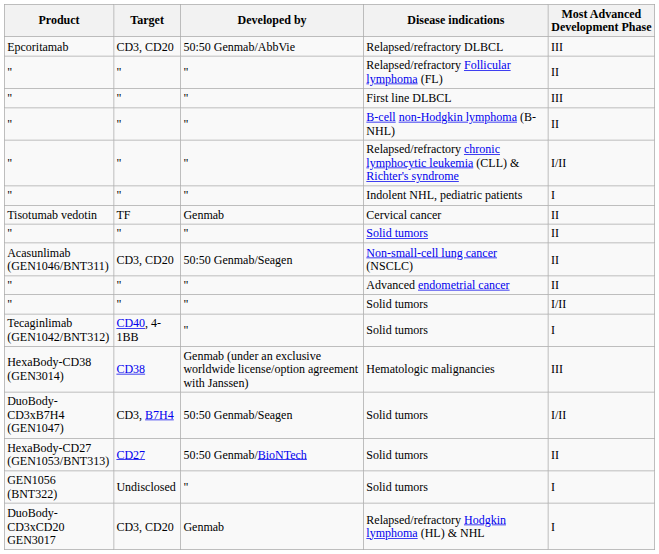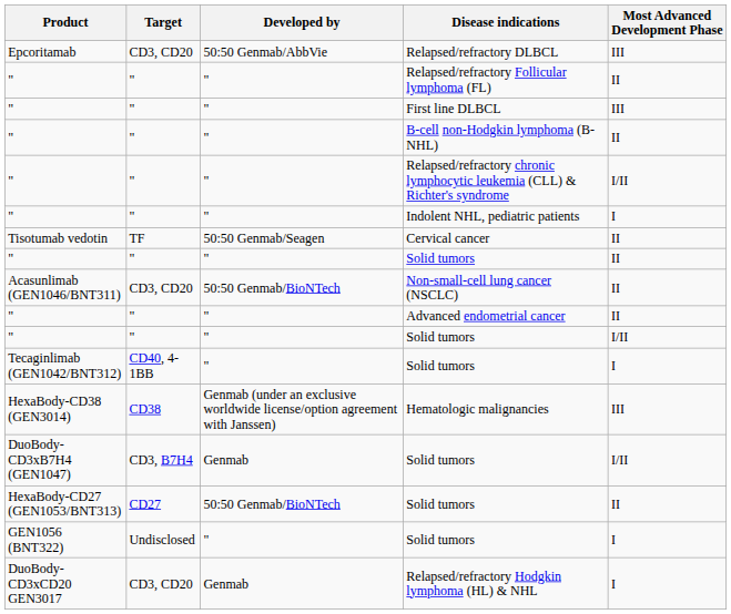 <table class="wikitable">
 <tr>
 <th>Product</th>
 <th>Target</th>
 <th>Developed by</th>
 <th>Disease indications</th>
 <th>Most Advanced Development Phase</th>
 </tr>
 <tr>
 <td>Epcoritamab</td>
 <td>CD3, CD20</td>
 <td>50:50 Genmab/AbbVie</td>
 <td>Relapsed/refractory DLBCL</td>
 <td>III</td>
 </tr>
 <tr>
 <td>"</td>
 <td>"</td>
 <td>"</td>
 <td>Relapsed/refractory <a href='#'>Follicular lymphoma</a> (FL)</td>
 <td>II</td>
 </tr>
 <tr>
 <td>"</td>
 <td>"</td>
 <td>"</td>
 <td>First line DLBCL</td>
 <td>III</td>
 </tr>
 <tr>
 <td>"</td>
 <td>"</td>
 <td>"</td>
 <td><a href='#'>B-cell</a> <a href='#'>non-Hodgkin lymphoma</a> (B-NHL)</td>
 <td>II</td>
 </tr>
 <tr>
 <td>"</td>
 <td>"</td>
 <td>"</td>
 <td>Relapsed/refractory <a href='#'>chronic lymphocytic leukemia</a> (CLL) & <a href='#'>Richter's syndrome</a></td>
 <td>I/II</td>
 </tr>
 <tr>
 <td>"</td>
 <td>"</td>
 <td>"</td>
 <td>Indolent NHL, pediatric patients</td>
 <td>I</td>
 </tr>
 <tr>
 <td>Tisotumab vedotin</td>
 <td>TF</td>
-<td>Genmab</td>
+<td>50:50 Genmab/Seagen</td>
 <td>Cervical cancer</td>
 <td>II</td>
 </tr>
 <tr>
 <td>"</td>
 <td>"</td>
 <td>"</td>
 <td><a href='#'>Solid tumors</a></td>
 <td>II</td>
 </tr>
 <tr>
 <td>Acasunlimab<br>(GEN1046/BNT311)</td>
 <td>CD3, CD20</td>
-<td>50:50 Genmab/Seagen</td>
+<td>50:50 Genmab/<a href='#'>BioNTech</a></td>
 <td><a href='#'>Non-small-cell lung cancer</a> (NSCLC)</td>
 <td>II</td>
 </tr>
 <tr>
 <td>"</td>
 <td>"</td>
 <td>"</td>
 <td>Advanced <a href='#'>endometrial cancer</a></td>
 <td>II</td>
 </tr>
 <tr>
 <td>"</td>
 <td>"</td>
 <td>"</td>
 <td>Solid tumors</td>
 <td>I/II</td>
 </tr>
 <tr>
 <td>Tecaginlimab<br>(GEN1042/BNT312)</td>
 <td><a href='#'>CD40</a>, 4-1BB</td>
 <td>"</td>
 <td>Solid tumors</td>
 <td>I</td>
 </tr>
 <tr>
 <td>HexaBody-CD38<br>(GEN3014)</td>
 <td><a href='#'>CD38</a></td>
 <td>Genmab (under an exclusive worldwide license/option agreement with Janssen)</td>
 <td>Hematologic malignancies</td>
 <td>III</td>
 </tr>
 <tr>
 <td>DuoBody-CD3xB7H4<br>(GEN1047)</td>
 <td>CD3, <a href='#'>B7H4</a></td>
-<td>50:50 Genmab/Seagen</td>
+<td>Genmab</td>
 <td>Solid tumors</td>
 <td>I/II</td>
 </tr>
 <tr>
 <td>HexaBody-CD27<br>(GEN1053/BNT313)</td>
 <td><a href='#'>CD27</a></td>
 <td>50:50 Genmab/<a href='#'>BioNTech</a></td>
 <td>Solid tumors</td>
 <td>II</td>
 </tr>
 <tr>
 <td>GEN1056<br>(BNT322)</td>
 <td>Undisclosed</td>
 <td>"</td>
 <td>Solid tumors</td>
 <td>I</td>
 </tr>
 <tr>
 <td>DuoBody-CD3xCD20<br>GEN3017</td>
 <td>CD3, CD20</td>
 <td>Genmab</td>
 <td>Relapsed/refractory <a href='#'>Hodgkin lymphoma</a> (HL) & NHL</td>
 <td>I</td>
 </tr>
 </table>
